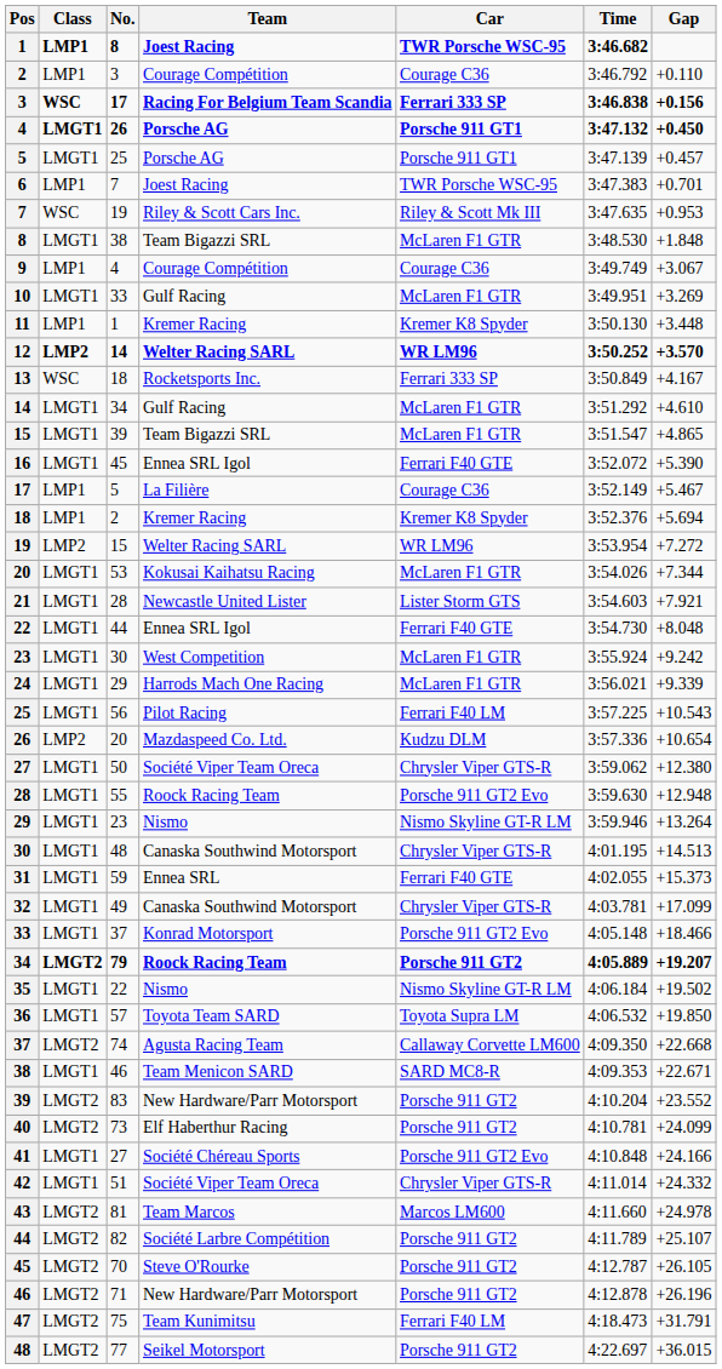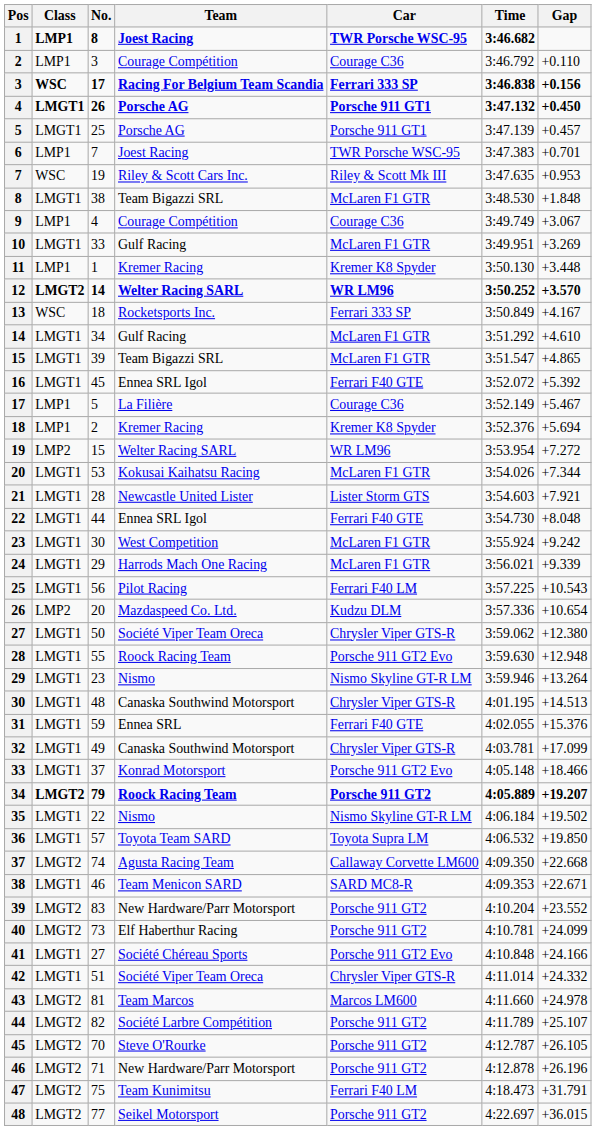 <table class="wikitable" style="font-size:85%;">
 <tr>
 <th>Pos</th>
 <th>Class</th>
 <th>No.</th>
 <th>Team</th>
 <th>Car</th>
 <th>Time</th>
 <th>Gap</th>
 </tr>
 <tr style="font-weight:bold">
 <th>1</th>
 <td>LMP1</td>
 <td>8</td>
 <td><a href='#'>Joest Racing</a></td>
 <td><a href='#'>TWR Porsche WSC-95</a></td>
 <td>3:46.682</td>
 <td></td>
 </tr>
 <tr>
 <th>2</th>
 <td>LMP1</td>
 <td>3</td>
 <td><a href='#'>Courage Compétition</a></td>
 <td><a href='#'>Courage C36</a></td>
 <td>3:46.792</td>
 <td>+0.110</td>
 </tr>
 <tr style="font-weight:bold">
 <th>3</th>
 <td>WSC</td>
 <td>17</td>
 <td><a href='#'>Racing For Belgium Team Scandia</a></td>
 <td><a href='#'>Ferrari 333 SP</a></td>
 <td>3:46.838</td>
 <td>+0.156</td>
 </tr>
 <tr style="font-weight:bold">
 <th>4</th>
 <td>LMGT1</td>
 <td>26</td>
 <td><a href='#'>Porsche AG</a></td>
 <td><a href='#'>Porsche 911 GT1</a></td>
 <td>3:47.132</td>
 <td>+0.450</td>
 </tr>
 <tr>
 <th>5</th>
 <td>LMGT1</td>
 <td>25</td>
 <td><a href='#'>Porsche AG</a></td>
 <td><a href='#'>Porsche 911 GT1</a></td>
 <td>3:47.139</td>
 <td>+0.457</td>
 </tr>
 <tr>
 <th>6</th>
 <td>LMP1</td>
 <td>7</td>
 <td><a href='#'>Joest Racing</a></td>
 <td><a href='#'>TWR Porsche WSC-95</a></td>
 <td>3:47.383</td>
 <td>+0.701</td>
 </tr>
 <tr>
 <th>7</th>
 <td>WSC</td>
 <td>19</td>
 <td><a href='#'>Riley & Scott Cars Inc.</a></td>
 <td><a href='#'>Riley & Scott Mk III</a></td>
 <td>3:47.635</td>
 <td>+0.953</td>
 </tr>
 <tr>
 <th>8</th>
 <td>LMGT1</td>
 <td>38</td>
 <td>Team Bigazzi SRL</td>
 <td><a href='#'>McLaren F1 GTR</a></td>
 <td>3:48.530</td>
 <td>+1.848</td>
 </tr>
 <tr>
 <th>9</th>
 <td>LMP1</td>
 <td>4</td>
 <td><a href='#'>Courage Compétition</a></td>
 <td><a href='#'>Courage C36</a></td>
 <td>3:49.749</td>
 <td>+3.067</td>
 </tr>
 <tr>
 <th>10</th>
 <td>LMGT1</td>
 <td>33</td>
 <td>Gulf Racing</td>
 <td><a href='#'>McLaren F1 GTR</a></td>
 <td>3:49.951</td>
 <td>+3.269</td>
 </tr>
 <tr>
 <th>11</th>
 <td>LMP1</td>
 <td>1</td>
 <td><a href='#'>Kremer Racing</a></td>
 <td><a href='#'>Kremer K8 Spyder</a></td>
 <td>3:50.130</td>
 <td>+3.448</td>
 </tr>
 <tr style="font-weight:bold">
 <th>12</th>
-<td>LMP2</td>
+<td>LMGT2</td>
 <td>14</td>
 <td><a href='#'>Welter Racing SARL</a></td>
 <td><a href='#'>WR LM96</a></td>
 <td>3:50.252</td>
 <td>+3.570</td>
 </tr>
 <tr>
 <th>13</th>
 <td>WSC</td>
 <td>18</td>
 <td><a href='#'>Rocketsports Inc.</a></td>
 <td><a href='#'>Ferrari 333 SP</a></td>
 <td>3:50.849</td>
 <td>+4.167</td>
 </tr>
 <tr>
 <th>14</th>
 <td>LMGT1</td>
 <td>34</td>
 <td>Gulf Racing</td>
 <td><a href='#'>McLaren F1 GTR</a></td>
 <td>3:51.292</td>
 <td>+4.610</td>
 </tr>
 <tr>
 <th>15</th>
 <td>LMGT1</td>
 <td>39</td>
 <td>Team Bigazzi SRL</td>
 <td><a href='#'>McLaren F1 GTR</a></td>
 <td>3:51.547</td>
 <td>+4.865</td>
 </tr>
 <tr>
 <th>16</th>
 <td>LMGT1</td>
 <td>45</td>
 <td>Ennea SRL Igol</td>
 <td><a href='#'>Ferrari F40 GTE</a></td>
 <td>3:52.072</td>
-<td>+5.390</td>
+<td>+5.392</td>
 </tr>
 <tr>
 <th>17</th>
 <td>LMP1</td>
 <td>5</td>
 <td><a href='#'>La Filière</a></td>
 <td><a href='#'>Courage C36</a></td>
 <td>3:52.149</td>
 <td>+5.467</td>
 </tr>
 <tr>
 <th>18</th>
 <td>LMP1</td>
 <td>2</td>
 <td><a href='#'>Kremer Racing</a></td>
 <td><a href='#'>Kremer K8 Spyder</a></td>
 <td>3:52.376</td>
 <td>+5.694</td>
 </tr>
 <tr>
 <th>19</th>
 <td>LMP2</td>
 <td>15</td>
 <td><a href='#'>Welter Racing SARL</a></td>
 <td><a href='#'>WR LM96</a></td>
 <td>3:53.954</td>
 <td>+7.272</td>
 </tr>
 <tr>
 <th>20</th>
 <td>LMGT1</td>
 <td>53</td>
 <td><a href='#'>Kokusai Kaihatsu Racing</a></td>
 <td><a href='#'>McLaren F1 GTR</a></td>
 <td>3:54.026</td>
 <td>+7.344</td>
 </tr>
 <tr>
 <th>21</th>
 <td>LMGT1</td>
 <td>28</td>
 <td><a href='#'>Newcastle United Lister</a></td>
 <td><a href='#'>Lister Storm GTS</a></td>
 <td>3:54.603</td>
 <td>+7.921</td>
 </tr>
 <tr>
 <th>22</th>
 <td>LMGT1</td>
 <td>44</td>
 <td>Ennea SRL Igol</td>
 <td><a href='#'>Ferrari F40 GTE</a></td>
 <td>3:54.730</td>
 <td>+8.048</td>
 </tr>
 <tr>
 <th>23</th>
 <td>LMGT1</td>
 <td>30</td>
 <td><a href='#'>West Competition</a></td>
 <td><a href='#'>McLaren F1 GTR</a></td>
 <td>3:55.924</td>
 <td>+9.242</td>
 </tr>
 <tr>
 <th>24</th>
 <td>LMGT1</td>
 <td>29</td>
 <td><a href='#'>Harrods Mach One Racing</a></td>
 <td><a href='#'>McLaren F1 GTR</a></td>
 <td>3:56.021</td>
 <td>+9.339</td>
 </tr>
 <tr>
 <th>25</th>
 <td>LMGT1</td>
 <td>56</td>
 <td><a href='#'>Pilot Racing</a></td>
 <td><a href='#'>Ferrari F40 LM</a></td>
 <td>3:57.225</td>
 <td>+10.543</td>
 </tr>
 <tr>
 <th>26</th>
 <td>LMP2</td>
 <td>20</td>
 <td><a href='#'>Mazdaspeed Co. Ltd.</a></td>
 <td><a href='#'>Kudzu DLM</a></td>
 <td>3:57.336</td>
 <td>+10.654</td>
 </tr>
 <tr>
 <th>27</th>
 <td>LMGT1</td>
 <td>50</td>
 <td><a href='#'>Société Viper Team Oreca</a></td>
 <td><a href='#'>Chrysler Viper GTS-R</a></td>
 <td>3:59.062</td>
 <td>+12.380</td>
 </tr>
 <tr>
 <th>28</th>
 <td>LMGT1</td>
 <td>55</td>
 <td><a href='#'>Roock Racing Team</a></td>
 <td><a href='#'>Porsche 911 GT2 Evo</a></td>
 <td>3:59.630</td>
 <td>+12.948</td>
 </tr>
 <tr>
 <th>29</th>
 <td>LMGT1</td>
 <td>23</td>
 <td><a href='#'>Nismo</a></td>
 <td><a href='#'>Nismo Skyline GT-R LM</a></td>
 <td>3:59.946</td>
 <td>+13.264</td>
 </tr>
 <tr>
 <th>30</th>
 <td>LMGT1</td>
 <td>48</td>
 <td>Canaska Southwind Motorsport</td>
 <td><a href='#'>Chrysler Viper GTS-R</a></td>
 <td>4:01.195</td>
 <td>+14.513</td>
 </tr>
 <tr>
 <th>31</th>
 <td>LMGT1</td>
 <td>59</td>
 <td>Ennea SRL</td>
 <td><a href='#'>Ferrari F40 GTE</a></td>
 <td>4:02.055</td>
-<td>+15.373</td>
+<td>+15.376</td>
 </tr>
 <tr>
 <th>32</th>
 <td>LMGT1</td>
 <td>49</td>
 <td>Canaska Southwind Motorsport</td>
 <td><a href='#'>Chrysler Viper GTS-R</a></td>
 <td>4:03.781</td>
 <td>+17.099</td>
 </tr>
 <tr>
 <th>33</th>
 <td>LMGT1</td>
 <td>37</td>
 <td><a href='#'>Konrad Motorsport</a></td>
 <td><a href='#'>Porsche 911 GT2 Evo</a></td>
 <td>4:05.148</td>
 <td>+18.466</td>
 </tr>
 <tr style="font-weight:bold">
 <th>34</th>
 <td>LMGT2</td>
 <td>79</td>
 <td><a href='#'>Roock Racing Team</a></td>
 <td><a href='#'>Porsche 911 GT2</a></td>
 <td>4:05.889</td>
 <td>+19.207</td>
 </tr>
 <tr>
 <th>35</th>
 <td>LMGT1</td>
 <td>22</td>
 <td><a href='#'>Nismo</a></td>
 <td><a href='#'>Nismo Skyline GT-R LM</a></td>
 <td>4:06.184</td>
 <td>+19.502</td>
 </tr>
 <tr>
 <th>36</th>
 <td>LMGT1</td>
 <td>57</td>
 <td><a href='#'>Toyota Team SARD</a></td>
 <td><a href='#'>Toyota Supra LM</a></td>
 <td>4:06.532</td>
 <td>+19.850</td>
 </tr>
 <tr>
 <th>37</th>
 <td>LMGT2</td>
 <td>74</td>
 <td><a href='#'>Agusta Racing Team</a></td>
 <td><a href='#'>Callaway Corvette LM600</a></td>
 <td>4:09.350</td>
 <td>+22.668</td>
 </tr>
 <tr>
 <th>38</th>
 <td>LMGT1</td>
 <td>46</td>
 <td><a href='#'>Team Menicon SARD</a></td>
 <td><a href='#'>SARD MC8-R</a></td>
 <td>4:09.353</td>
 <td>+22.671</td>
 </tr>
 <tr>
 <th>39</th>
 <td>LMGT2</td>
 <td>83</td>
 <td>New Hardware/Parr Motorsport</td>
 <td><a href='#'>Porsche 911 GT2</a></td>
 <td>4:10.204</td>
 <td>+23.552</td>
 </tr>
 <tr>
 <th>40</th>
 <td>LMGT2</td>
 <td>73</td>
 <td>Elf Haberthur Racing</td>
 <td><a href='#'>Porsche 911 GT2</a></td>
 <td>4:10.781</td>
 <td>+24.099</td>
 </tr>
 <tr>
 <th>41</th>
 <td>LMGT1</td>
 <td>27</td>
 <td><a href='#'>Société Chéreau Sports</a></td>
 <td><a href='#'>Porsche 911 GT2 Evo</a></td>
 <td>4:10.848</td>
 <td>+24.166</td>
 </tr>
 <tr>
 <th>42</th>
 <td>LMGT1</td>
 <td>51</td>
 <td><a href='#'>Société Viper Team Oreca</a></td>
 <td><a href='#'>Chrysler Viper GTS-R</a></td>
 <td>4:11.014</td>
 <td>+24.332</td>
 </tr>
 <tr>
 <th>43</th>
 <td>LMGT2</td>
 <td>81</td>
 <td><a href='#'>Team Marcos</a></td>
 <td><a href='#'>Marcos LM600</a></td>
 <td>4:11.660</td>
 <td>+24.978</td>
 </tr>
 <tr>
 <th>44</th>
 <td>LMGT2</td>
 <td>82</td>
 <td><a href='#'>Société Larbre Compétition</a></td>
 <td><a href='#'>Porsche 911 GT2</a></td>
 <td>4:11.789</td>
 <td>+25.107</td>
 </tr>
 <tr>
 <th>45</th>
 <td>LMGT2</td>
 <td>70</td>
 <td><a href='#'>Steve O'Rourke</a></td>
 <td><a href='#'>Porsche 911 GT2</a></td>
 <td>4:12.787</td>
 <td>+26.105</td>
 </tr>
 <tr>
 <th>46</th>
 <td>LMGT2</td>
 <td>71</td>
 <td>New Hardware/Parr Motorsport</td>
 <td><a href='#'>Porsche 911 GT2</a></td>
 <td>4:12.878</td>
 <td>+26.196</td>
 </tr>
 <tr>
 <th>47</th>
 <td>LMGT2</td>
 <td>75</td>
 <td><a href='#'>Team Kunimitsu</a></td>
 <td><a href='#'>Ferrari F40 LM</a></td>
 <td>4:18.473</td>
 <td>+31.791</td>
 </tr>
 <tr>
 <th>48</th>
 <td>LMGT2</td>
 <td>77</td>
 <td><a href='#'>Seikel Motorsport</a></td>
 <td><a href='#'>Porsche 911 GT2</a></td>
 <td>4:22.697</td>
 <td>+36.015</td>
 </tr>
 </table>
